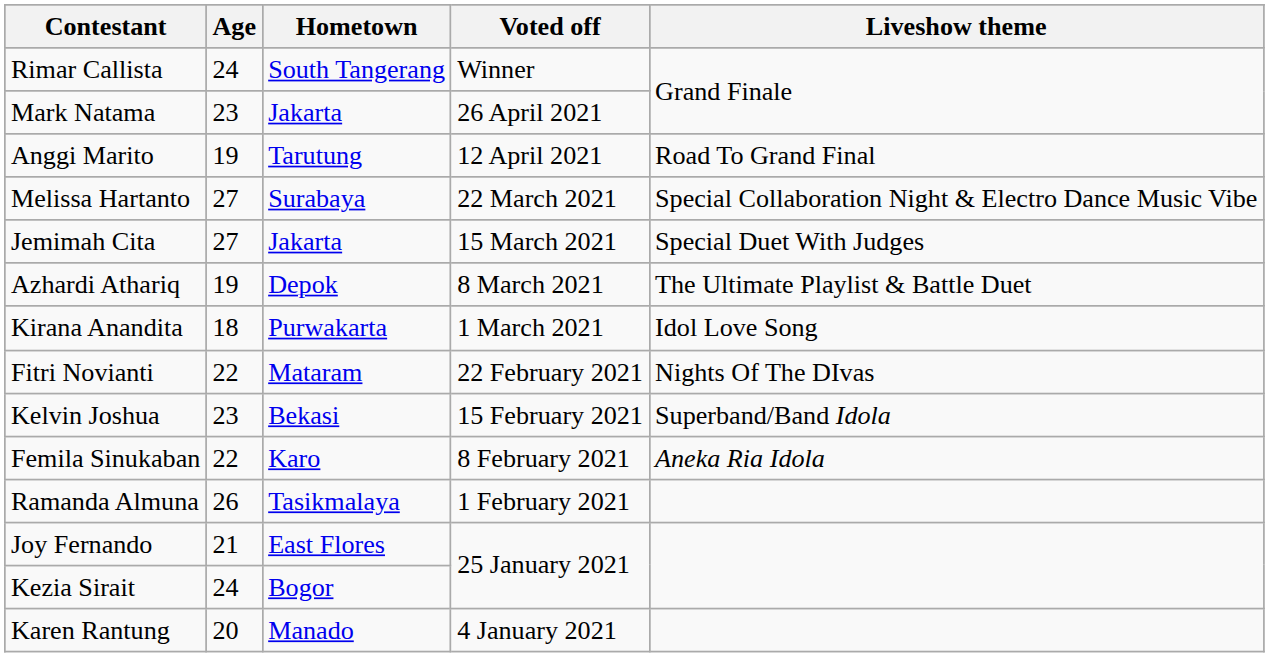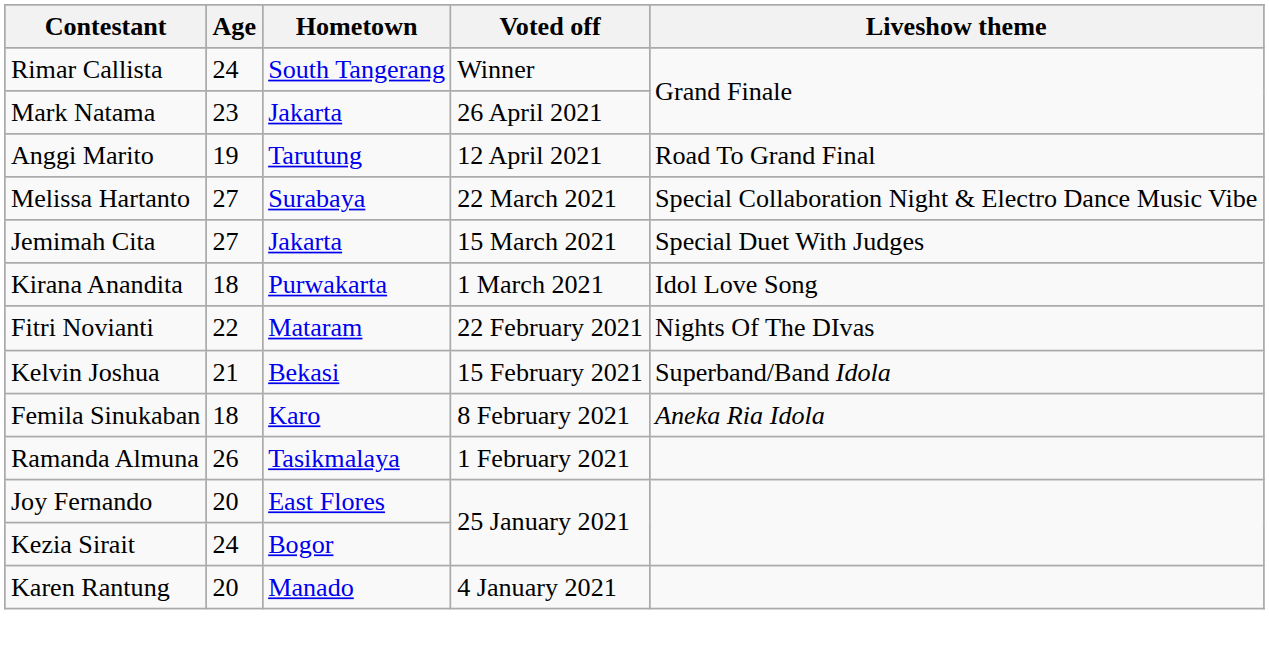 <table class="wikitable" style="font-size:95%;">
 <tr>
 <th>Contestant</th>
 <th>Age</th>
 <th>Hometown</th>
 <th>Voted off</th>
 <th>Liveshow theme</th>
 </tr>
 <tr>
 <td>Rimar Callista</td>
 <td>24</td>
 <td><a href='#'>South Tangerang</a></td>
 <td>Winner</td>
 <td rowspan = "2">Grand Finale</td>
 </tr>
 <tr>
 <td>Mark Natama</td>
 <td>23</td>
 <td><a href='#'>Jakarta</a></td>
 <td>26 April 2021</td>
 </tr>
 <tr>
 <td>Anggi Marito</td>
 <td>19</td>
 <td><a href='#'>Tarutung</a></td>
 <td>12 April 2021</td>
 <td>Road To Grand Final</td>
 </tr>
 <tr>
 <td>Melissa Hartanto</td>
 <td>27</td>
 <td><a href='#'>Surabaya</a></td>
 <td>22 March 2021</td>
 <td>Special Collaboration Night & Electro Dance Music Vibe</td>
 </tr>
 <tr>
 <td>Jemimah Cita</td>
 <td>27</td>
 <td><a href='#'>Jakarta</a></td>
 <td>15 March 2021</td>
 <td>Special Duet With Judges</td>
 </tr>
 <tr>
-<td>Azhardi Athariq</td>
-<td>19</td>
-<td><a href='#'>Depok</a></td>
-<td>8 March 2021</td>
-<td>The Ultimate Playlist & Battle Duet</td>
-</tr>
-<tr>
 <td>Kirana Anandita</td>
 <td>18</td>
 <td><a href='#'>Purwakarta</a></td>
 <td>1 March 2021</td>
 <td>Idol Love Song</td>
 </tr>
 <tr>
 <td>Fitri Novianti</td>
 <td>22</td>
 <td><a href='#'>Mataram</a></td>
 <td>22 February 2021</td>
 <td>Nights Of The DIvas</td>
 </tr>
 <tr>
 <td>Kelvin Joshua</td>
-<td>23</td>
+<td>21</td>
 <td><a href='#'>Bekasi</a></td>
 <td>15 February 2021</td>
 <td>Superband/Band <em>Idola</em></td>
 </tr>
 <tr>
 <td>Femila Sinukaban</td>
-<td>22</td>
+<td>18</td>
 <td><a href='#'>Karo</a></td>
 <td>8 February 2021</td>
 <td><em>Aneka Ria Idola</em></td>
 </tr>
 <tr>
 <td>Ramanda Almuna</td>
 <td>26</td>
 <td><a href='#'>Tasikmalaya</a></td>
 <td>1 February 2021</td>
 <td></td>
 </tr>
 <tr>
 <td>Joy Fernando</td>
-<td>21</td>
+<td>20</td>
 <td><a href='#'>East Flores</a></td>
 <td rowspan="2">25 January 2021</td>
 <td rowspan="2"></td>
 </tr>
 <tr>
 <td>Kezia Sirait</td>
 <td>24</td>
 <td><a href='#'>Bogor</a></td>
 </tr>
 <tr>
 <td>Karen Rantung</td>
 <td>20</td>
 <td><a href='#'>Manado</a></td>
 <td>4 January 2021</td>
 <td></td>
 </tr>
 </table>
